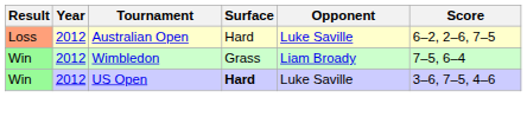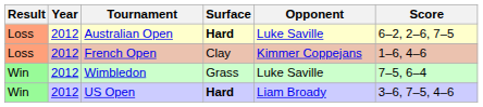 <table class="sortable wikitable">
 <tr>
 <th style="width:40px;">Result</th>
 <th style="width:30px;">Year</th>
 <th style="width:150px;">Tournament</th>
 <th style="width:50px;">Surface</th>
 <th style="width:150px;">Opponent</th>
 <th style="width:125px;" class="unsortable">Score</th>
 </tr>
 <tr style="background:#ffffcc;">
 <td style="background:#ffa07a;">Loss</td>
 <td><a href='#'>2012</a></td>
 <td><a href='#'>Australian Open</a></td>
-<td>Hard</td>
+<td><strong>Hard</strong></td>
 <td> <a href='#'>Luke Saville</a></td>
 <td>6–2, 2–6, 7–5</td>
+</tr>
+<tr style="background:#ebc2af;">
+<td style="background:#ffa07a;">Loss</td>
+<td><a href='#'>2012</a></td>
+<td><a href='#'>French Open</a></td>
+<td>Clay</td>
+<td> <a href='#'>Kimmer Coppejans</a></td>
+<td>1–6, 4–6</td>
 </tr>
 <tr style="background:#ccffcc;">
 <td style="background:#98fb98;">Win</td>
 <td><a href='#'>2012</a></td>
 <td><a href='#'>Wimbledon</a></td>
 <td>Grass</td>
-<td> <a href='#'>Liam Broady</a></td>
+<td> Luke Saville</td>
 <td>7–5, 6–4</td>
 </tr>
 <tr style="background:#ccccff;">
 <td style="background:#98fb98;">Win</td>
 <td><a href='#'>2012</a></td>
 <td><a href='#'>US Open</a></td>
 <td><strong>Hard</strong></td>
-<td> Luke Saville</td>
+<td> <a href='#'>Liam Broady</a></td>
 <td>3–6, 7–5, 4–6</td>
 </tr>
 </table>
